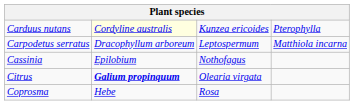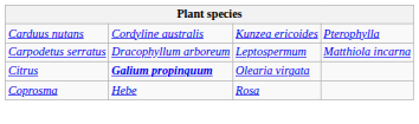 <table class="wikitable" style="margin-left: auto; margin-right: auto; border: none;">
 <tr>
 <th colspan="4">Plant species</th>
 </tr>
 <tr>
 <td><em><a href='#'>Carduus nutans</a></em></td>
-<td style="background: lightyellow;"><em><a href='#'>Cordyline australis</a></em></td>
+<td><em><a href='#'>Cordyline australis</a></em></td>
 <td><em><a href='#'>Kunzea ericoides</a></em></td>
 <td><em><a href='#'>Pterophylla</a></em></td>
 </tr>
 <tr>
 <td><em><a href='#'>Carpodetus serratus</a></em></td>
 <td><em><a href='#'>Dracophyllum arboreum</a></em></td>
 <td><em><a href='#'>Leptospermum</a></em></td>
 <td><a href='#'><em>Matthiola incarna</em></a></td>
-</tr>
-<tr>
-<td><em><a href='#'>Cassinia</a></em></td>
-<td><em><a href='#'>Epilobium</a></em></td>
-<td><em><a href='#'>Nothofagus</a></em></td>
-<td></td>
 </tr>
 <tr>
 <td><em><a href='#'>Citrus</a></em></td>
 <td><strong><em><a href='#'>Galium propinquum</a></em></strong></td>
 <td><em><a href='#'>Olearia virgata</a></em></td>
 <td></td>
 </tr>
 <tr>
 <td><em><a href='#'>Coprosma</a></em></td>
 <td><em><a href='#'>Hebe</a></em></td>
 <td><a href='#'><em>Rosa</em></a></td>
 <td></td>
 </tr>
 </table>
